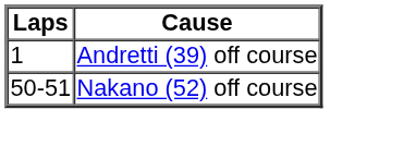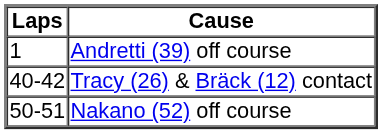 <table border=2 cellspacing=0>
 <tr>
 <th>Laps</th>
 <th>Cause</th>
 </tr>
 <tr>
 <td>1</td>
 <td><a href='#'>Andretti (39)</a> off course</td>
 </tr>
 <tr>
+<td>40-42</td>
+<td><a href='#'>Tracy (26)</a> & <a href='#'>Bräck (12)</a> contact</td>
+</tr>
+<tr>
 <td>50-51</td>
 <td><a href='#'>Nakano (52)</a> off course</td>
 </tr>
 </table>
